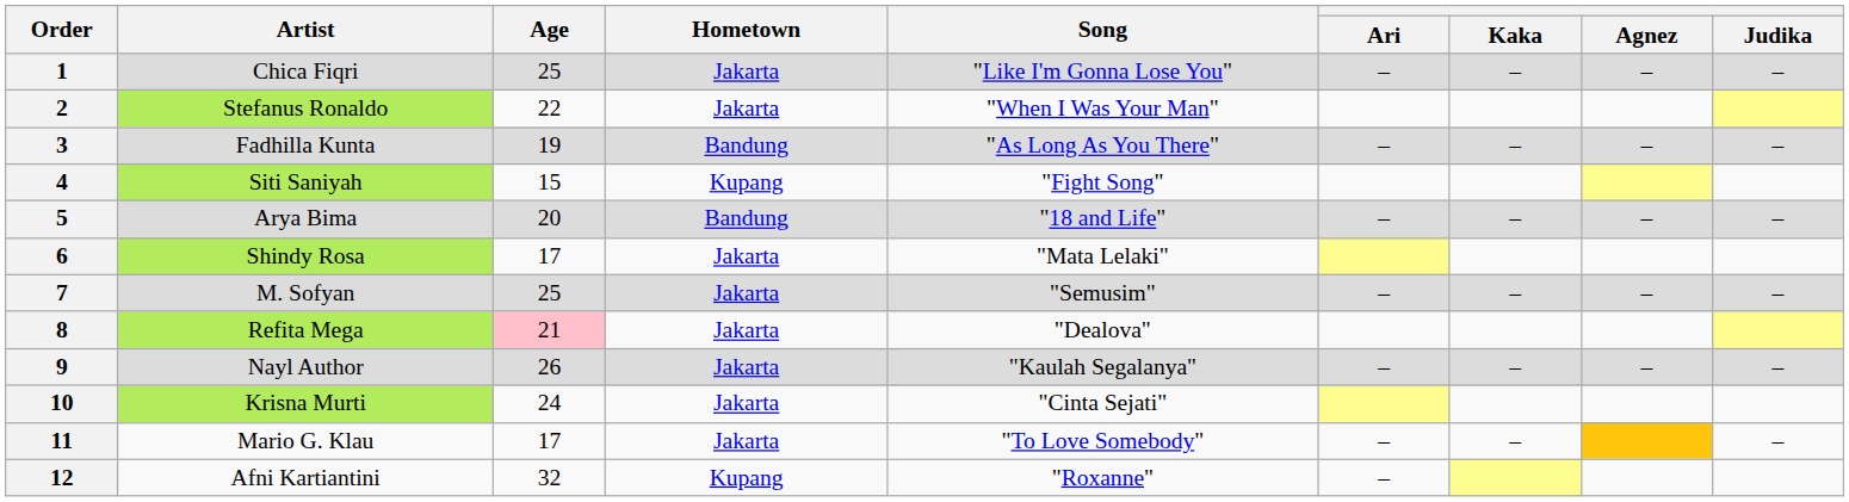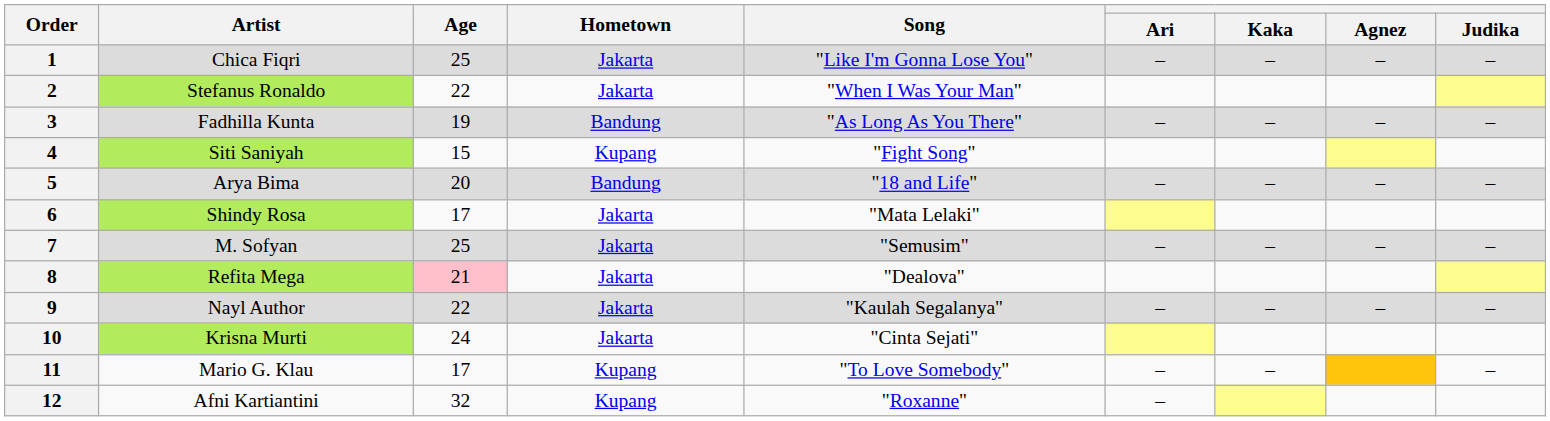 <table class="wikitable" style="text-align:center; width:100%;">
 <tr>
 <th scope="col" rowspan="2" width="06%">Order</th>
 <th scope="col" rowspan="2" width="20%">Artist</th>
 <th scope="col" rowspan="2" width="06%">Age</th>
 <th scope="col" rowspan="2" width="15%">Hometown</th>
 <th scope="col" rowspan="2" width="23%">Song</th>
 <th scope="col" colspan="4" width="28%"></th>
 </tr>
 <tr>
 <th style="width:07%;">Ari</th>
 <th style="width:07%;">Kaka</th>
 <th style="width:07%;">Agnez</th>
 <th style="width:07%;">Judika</th>
 </tr>
 <tr>
 <th>1</th>
 <td style="background:#DCDCDC;">Chica Fiqri</td>
 <td style="background:#DCDCDC;">25</td>
 <td style="background:#DCDCDC;"><a href='#'>Jakarta</a></td>
 <td style="background:#DCDCDC;">"<a href='#'>Like I'm Gonna Lose You</a>"</td>
 <td style="background:#DCDCDC;">–</td>
 <td style="background:#DCDCDC;">–</td>
 <td style="background:#DCDCDC;">–</td>
 <td style="background:#DCDCDC;">–</td>
 </tr>
 <tr>
 <th>2</th>
 <td style="background:#B2EC5D">Stefanus Ronaldo</td>
 <td>22</td>
 <td><a href='#'>Jakarta</a></td>
 <td>"<a href='#'>When I Was Your Man</a>"</td>
 <td><strong></strong></td>
 <td><strong></strong></td>
 <td><strong></strong></td>
 <td style="background:#fdfc8f;"><strong></strong></td>
 </tr>
 <tr>
 <th>3</th>
 <td style="background:#DCDCDC;">Fadhilla Kunta</td>
 <td style="background:#DCDCDC;">19</td>
 <td style="background:#DCDCDC;"><a href='#'>Bandung</a></td>
 <td style="background:#DCDCDC;">"<a href='#'>As Long As You There</a>"</td>
 <td style="background:#DCDCDC;">–</td>
 <td style="background:#DCDCDC;">–</td>
 <td style="background:#DCDCDC;">–</td>
 <td style="background:#DCDCDC;">–</td>
 </tr>
 <tr>
 <th>4</th>
 <td style="background:#B2EC5D">Siti Saniyah</td>
 <td>15</td>
 <td><a href='#'>Kupang</a></td>
 <td>"<a href='#'>Fight Song</a>"</td>
 <td><strong></strong></td>
 <td><strong></strong></td>
 <td style="background:#fdfc8f;"><strong></strong></td>
 <td><strong></strong></td>
 </tr>
 <tr>
 <th>5</th>
 <td style="background:#DCDCDC;">Arya Bima</td>
 <td style="background:#DCDCDC;">20</td>
 <td style="background:#DCDCDC;"><a href='#'>Bandung</a></td>
 <td style="background:#DCDCDC;">"<a href='#'>18 and Life</a>"</td>
 <td style="background:#DCDCDC;">–</td>
 <td style="background:#DCDCDC;">–</td>
 <td style="background:#DCDCDC;">–</td>
 <td style="background:#DCDCDC;">–</td>
 </tr>
 <tr>
 <th>6</th>
 <td style="background:#B2EC5D">Shindy Rosa</td>
 <td>17</td>
 <td><a href='#'>Jakarta</a></td>
 <td>"Mata Lelaki"</td>
 <td style="background:#fdfc8f;"><strong></strong></td>
 <td><strong></strong></td>
 <td><strong></strong></td>
 <td><strong></strong></td>
 </tr>
 <tr>
 <th>7</th>
 <td style="background:#DCDCDC;">M. Sofyan</td>
 <td style="background:#DCDCDC;">25</td>
 <td style="background:#DCDCDC;"><a href='#'>Jakarta</a></td>
 <td style="background:#DCDCDC;">"Semusim"</td>
 <td style="background:#DCDCDC;">–</td>
 <td style="background:#DCDCDC;">–</td>
 <td style="background:#DCDCDC;">–</td>
 <td style="background:#DCDCDC;">–</td>
 </tr>
 <tr>
 <th>8</th>
 <td style="background:#B2EC5D">Refita Mega</td>
 <td style="background: pink;">21</td>
 <td><a href='#'>Jakarta</a></td>
 <td>"Dealova"</td>
 <td><strong></strong></td>
 <td><strong></strong></td>
 <td><strong></strong></td>
 <td style="background:#fdfc8f;"><strong></strong></td>
 </tr>
 <tr>
 <th>9</th>
 <td style="background:#DCDCDC;">Nayl Author</td>
-<td style="background:#DCDCDC;">26</td>
+<td style="background:#DCDCDC;">22</td>
 <td style="background:#DCDCDC;"><a href='#'>Jakarta</a></td>
 <td style="background:#DCDCDC;">"Kaulah Segalanya"</td>
 <td style="background:#DCDCDC;">–</td>
 <td style="background:#DCDCDC;">–</td>
 <td style="background:#DCDCDC;">–</td>
 <td style="background:#DCDCDC;">–</td>
 </tr>
 <tr>
 <th>10</th>
 <td style="background:#B2EC5D">Krisna Murti</td>
 <td>24</td>
 <td><a href='#'>Jakarta</a></td>
 <td>"Cinta Sejati"</td>
 <td style="background:#fdfc8f;"><strong></strong></td>
 <td><strong></strong></td>
 <td><strong></strong></td>
 <td><strong></strong></td>
 </tr>
 <tr>
 <th>11</th>
 <td>Mario G. Klau</td>
 <td>17</td>
-<td><a href='#'>Jakarta</a></td>
+<td><a href='#'>Kupang</a></td>
 <td>"<a href='#'>To Love Somebody</a>"</td>
 <td>–</td>
 <td>–</td>
 <td style="background:#FFC40C;"><strong></strong></td>
 <td>–</td>
 </tr>
 <tr>
 <th>12</th>
 <td>Afni Kartiantini</td>
 <td>32</td>
 <td><a href='#'>Kupang</a></td>
 <td>"<a href='#'>Roxanne</a>"</td>
 <td>–</td>
 <td style="background:#fdfc8f;"><strong></strong></td>
 <td><strong></strong></td>
 <td><strong></strong></td>
 </tr>
 </table>
